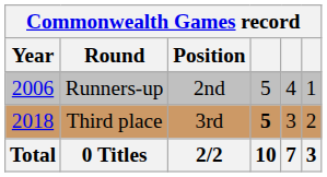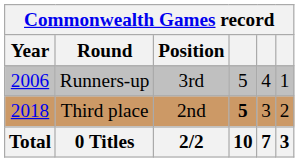 <table class="wikitable" style="text-align: center;">
 <tr>
 <th colspan=10><a href='#'>Commonwealth Games</a> record</th>
 </tr>
 <tr>
 <th>Year</th>
 <th>Round</th>
 <th>Position</th>
 <th></th>
 <th></th>
 <th></th>
 </tr>
 <tr style="background:silver;">
 <td> <a href='#'>2006</a></td>
 <td>Runners-up</td>
-<td>2nd</td>
+<td>3rd</td>
 <td>5</td>
 <td>4</td>
 <td>1</td>
 </tr>
 <tr style="background:#c96;">
 <td> <a href='#'>2018</a></td>
 <td>Third place</td>
-<td>3rd</td>
+<td>2nd</td>
 <td><strong>5</strong></td>
 <td>3</td>
 <td>2</td>
 </tr>
 <tr>
 <th>Total</th>
 <th>0 Titles</th>
 <th>2/2</th>
 <th>10</th>
 <th>7</th>
 <th>3</th>
 </tr>
 </table>
